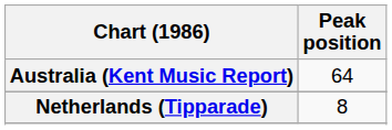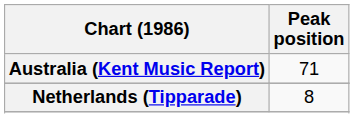 <table class="wikitable sortable plainrowheaders" style="text-align:center">
 <tr>
 <th scope="col">Chart (1986)</th>
 <th scope="col">Peak<br> position</th>
 </tr>
 <tr>
 <th scope="row">Australia (<a href='#'>Kent Music Report</a>)</th>
-<td>64</td>
+<td>71</td>
 </tr>
 <tr>
 </tr>
 <tr>
 </tr>
 <tr>
 <th scope="row">Netherlands (<a href='#'>Tipparade</a>)</th>
 <td>8</td>
 </tr>
 <tr>
 </tr>
 <tr>
 </tr>
 </table>
